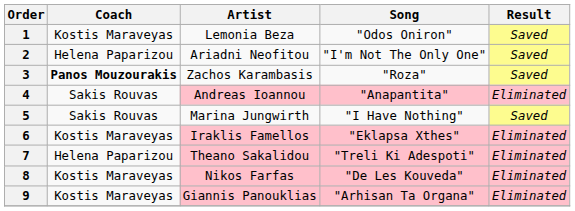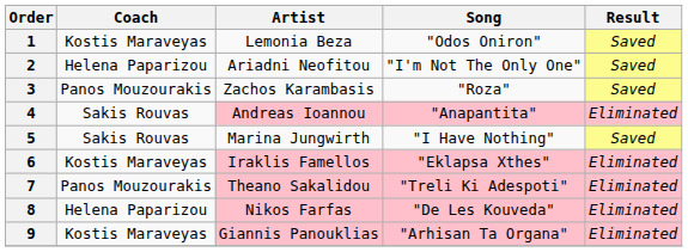 <table class="wikitable" style="text-align: center; width: auto;">
 <tr>
 <th>Order</th>
 <th>Coach</th>
 <th>Artist</th>
 <th>Song</th>
 <th>Result</th>
 </tr>
 <tr>
 <th>1</th>
 <td>Kostis Maraveyas</td>
 <td>Lemonia Beza</td>
 <td>"Odos Oniron"</td>
 <td style="background:#fdfc8f;"><em>Saved</em></td>
 </tr>
 <tr>
 <th>2</th>
 <td>Helena Paparizou</td>
 <td>Ariadni Neofitou</td>
 <td>"I'm Not The Only One"</td>
 <td style="background:#fdfc8f;"><em>Saved</em></td>
 </tr>
 <tr>
 <th>3</th>
-<td><strong>Panos Mouzourakis</strong></td>
+<td>Panos Mouzourakis</td>
 <td>Zachos Karambasis</td>
 <td>"Roza"</td>
 <td style="background:#fdfc8f;"><em>Saved</em></td>
 </tr>
 <tr>
 <th>4</th>
 <td>Sakis Rouvas</td>
 <td style="background:pink;">Andreas Ioannou</td>
 <td style="background:pink;">"Anapantita"</td>
 <td style="background:pink;"><em>Eliminated</em></td>
 </tr>
 <tr>
 <th>5</th>
 <td>Sakis Rouvas</td>
 <td>Marina Jungwirth</td>
 <td>"I Have Nothing"</td>
 <td style="background:#fdfc8f;"><em>Saved</em></td>
 </tr>
 <tr>
 <th>6</th>
 <td>Kostis Maraveyas</td>
 <td style="background:pink;">Iraklis Famellos</td>
 <td style="background:pink;">"Eklapsa Xthes"</td>
 <td style="background:pink;"><em>Eliminated</em></td>
 </tr>
 <tr>
 <th>7</th>
-<td>Helena Paparizou</td>
+<td>Panos Mouzourakis</td>
 <td style="background:pink;">Theano Sakalidou</td>
 <td style="background:pink;">"Treli Ki Adespoti"</td>
 <td style="background:pink;"><em>Eliminated</em></td>
 </tr>
 <tr>
 <th>8</th>
-<td>Kostis Maraveyas</td>
+<td>Helena Paparizou</td>
 <td style="background:pink;">Nikos Farfas</td>
 <td style="background:pink;">"De Les Kouveda"</td>
 <td style="background:pink;"><em>Eliminated</em></td>
 </tr>
 <tr>
 <th>9</th>
 <td>Kostis Maraveyas</td>
 <td style="background:pink;">Giannis Panouklias</td>
 <td style="background:pink;">"Arhisan Ta Organa"</td>
 <td style="background:pink;"><em>Eliminated</em></td>
 </tr>
 <tr>
 </tr>
 </table>
